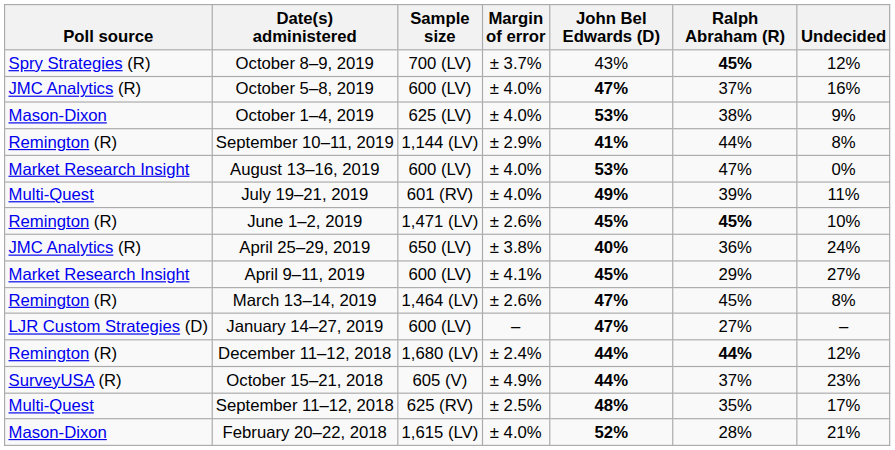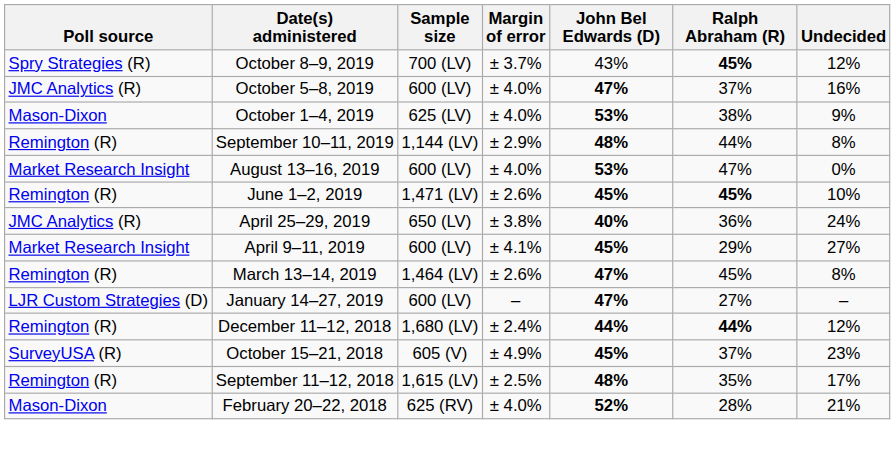 <table class="wikitable" style="font-size:90%;text-align:center;">
 <tr valign=bottom>
 <th>Poll source</th>
 <th>Date(s)<br>administered</th>
 <th>Sample<br>size</th>
 <th>Margin<br>of error</th>
 <th style="width:100px;">John Bel<br>Edwards (D)</th>
 <th style="width:100px;">Ralph<br>Abraham (R)</th>
 <th>Undecided</th>
 </tr>
 <tr>
 <td style="text-align:left;"><a href='#'>Spry Strategies</a> (R)</td>
 <td>October 8–9, 2019</td>
 <td>700 (LV)</td>
 <td>± 3.7%</td>
 <td>43%</td>
 <td><strong>45%</strong></td>
 <td>12%</td>
 </tr>
 <tr>
 <td style="text-align:left;"><a href='#'>JMC Analytics</a> (R)</td>
 <td>October 5–8, 2019</td>
 <td>600 (LV)</td>
 <td>± 4.0%</td>
 <td><strong>47%</strong></td>
 <td>37%</td>
 <td>16%</td>
 </tr>
 <tr>
 <td style="text-align:left;"><a href='#'>Mason-Dixon</a></td>
 <td>October 1–4, 2019</td>
 <td>625 (LV)</td>
 <td>± 4.0%</td>
 <td><strong>53%</strong></td>
 <td>38%</td>
 <td>9%</td>
 </tr>
 <tr>
 <td style="text-align:left;"><a href='#'>Remington</a> (R)</td>
 <td>September 10–11, 2019</td>
 <td>1,144 (LV)</td>
 <td>± 2.9%</td>
-<td><strong>41%</strong></td>
+<td><strong>48%</strong></td>
 <td>44%</td>
 <td>8%</td>
 </tr>
 <tr>
 <td style="text-align:left;"><a href='#'>Market Research Insight</a></td>
 <td>August 13–16, 2019</td>
 <td>600 (LV)</td>
 <td>± 4.0%</td>
 <td><strong>53%</strong></td>
 <td>47%</td>
 <td>0%</td>
-</tr>
-<tr>
-<td style="text-align:left;"><a href='#'>Multi-Quest</a></td>
-<td>July 19–21, 2019</td>
-<td>601 (RV)</td>
-<td>± 4.0%</td>
-<td><strong>49%</strong></td>
-<td>39%</td>
-<td>11%</td>
 </tr>
 <tr>
 <td style="text-align:left;"><a href='#'>Remington</a> (R)</td>
 <td>June 1–2, 2019</td>
 <td>1,471 (LV)</td>
 <td>± 2.6%</td>
 <td><strong>45%</strong></td>
 <td><strong>45%</strong></td>
 <td>10%</td>
 </tr>
 <tr>
 <td style="text-align:left;"><a href='#'>JMC Analytics</a> (R)</td>
 <td>April 25–29, 2019</td>
 <td>650 (LV)</td>
 <td>± 3.8%</td>
 <td><strong>40%</strong></td>
 <td>36%</td>
 <td>24%</td>
 </tr>
 <tr>
 <td style="text-align:left;"><a href='#'>Market Research Insight</a></td>
 <td>April 9–11, 2019</td>
 <td>600 (LV)</td>
 <td>± 4.1%</td>
 <td><strong>45%</strong></td>
 <td>29%</td>
 <td>27%</td>
 </tr>
 <tr>
 <td style="text-align:left;"><a href='#'>Remington</a> (R)</td>
 <td>March 13–14, 2019</td>
 <td>1,464 (LV)</td>
 <td>± 2.6%</td>
 <td><strong>47%</strong></td>
 <td>45%</td>
 <td>8%</td>
 </tr>
 <tr>
 <td style="text-align:left;"><a href='#'>LJR Custom Strategies</a> (D)</td>
 <td>January 14–27, 2019</td>
 <td>600 (LV)</td>
 <td>–</td>
 <td><strong>47%</strong></td>
 <td>27%</td>
 <td>–</td>
 </tr>
 <tr>
 <td style="text-align:left;"><a href='#'>Remington</a> (R)</td>
 <td>December 11–12, 2018</td>
 <td>1,680 (LV)</td>
 <td>± 2.4%</td>
 <td><strong>44%</strong></td>
 <td><strong>44%</strong></td>
 <td>12%</td>
 </tr>
 <tr>
 <td style="text-align:left;"><a href='#'>SurveyUSA</a> (R)</td>
 <td>October 15–21, 2018</td>
 <td>605 (V)</td>
 <td>± 4.9%</td>
-<td><strong>44%</strong></td>
+<td><strong>45%</strong></td>
 <td>37%</td>
 <td>23%</td>
 </tr>
 <tr>
-<td style="text-align:left;"><a href='#'>Multi-Quest</a></td>
+<td style="text-align:left;"><a href='#'>Remington</a> (R)</td>
 <td>September 11–12, 2018</td>
-<td>625 (RV)</td>
+<td>1,615 (LV)</td>
 <td>± 2.5%</td>
 <td><strong>48%</strong></td>
 <td>35%</td>
 <td>17%</td>
 </tr>
 <tr>
 <td style="text-align:left;"><a href='#'>Mason-Dixon</a></td>
 <td>February 20–22, 2018</td>
-<td>1,615 (LV)</td>
+<td>625 (RV)</td>
 <td>± 4.0%</td>
 <td><strong>52%</strong></td>
 <td>28%</td>
 <td>21%</td>
 </tr>
 </table>
